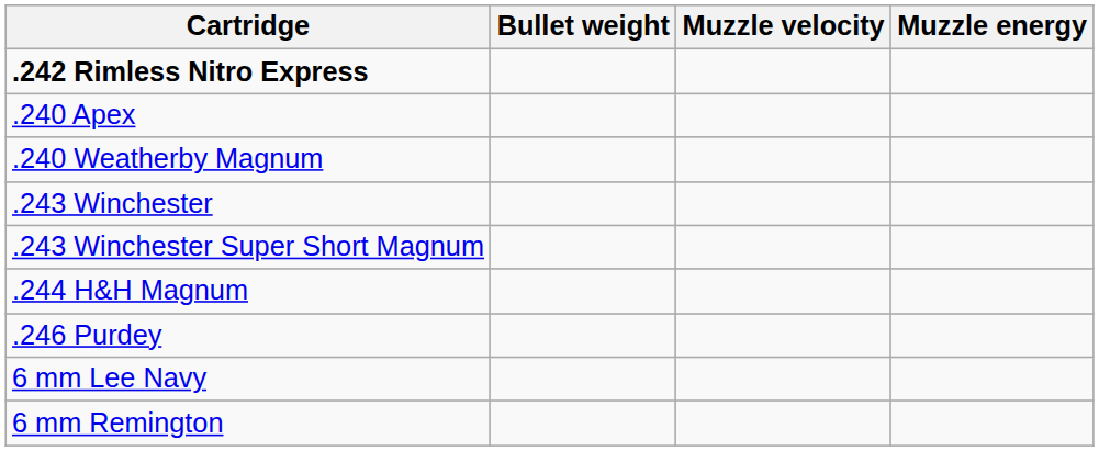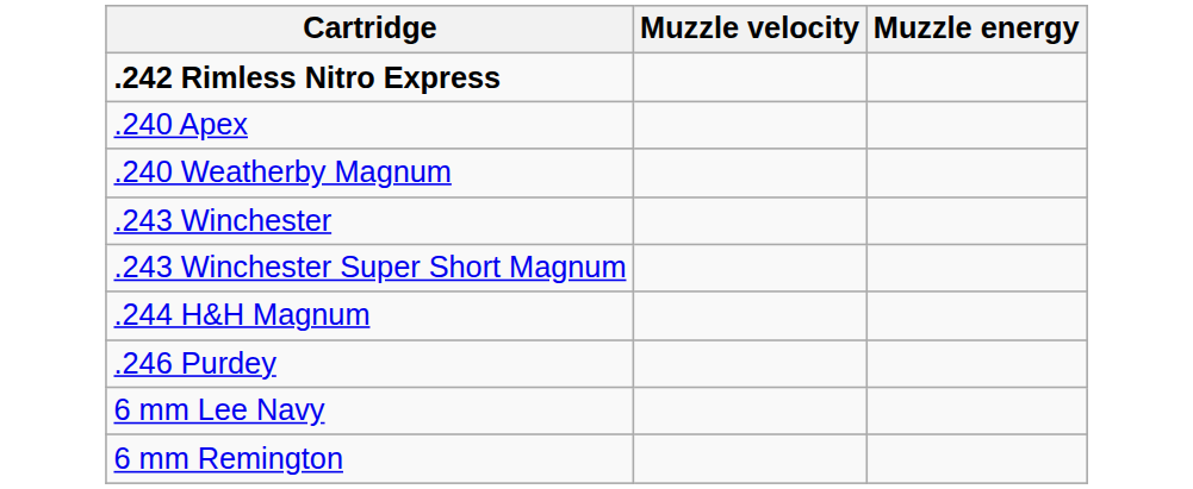 <table class="wikitable sortable" style="margin:auto;">
 <tr>
 <th>Cartridge</th>
-<th>Bullet weight</th>
 <th>Muzzle velocity</th>
 <th>Muzzle energy</th>
 </tr>
 <tr>
 <td><strong>.242 Rimless Nitro Express</strong></td>
 <td></td>
 <td></td>
-<td></td>
 </tr>
 <tr>
 <td><a href='#'>.240 Apex</a></td>
-<td></td>
 <td></td>
 <td></td>
 </tr>
 <tr>
 <td><a href='#'>.240 Weatherby Magnum</a></td>
 <td></td>
 <td></td>
-<td></td>
 </tr>
 <tr>
 <td><a href='#'>.243 Winchester</a></td>
-<td></td>
 <td></td>
 <td></td>
 </tr>
 <tr>
 <td><a href='#'>.243 Winchester Super Short Magnum</a></td>
 <td></td>
 <td></td>
-<td></td>
 </tr>
 <tr>
 <td><a href='#'>.244 H&H Magnum</a></td>
-<td></td>
 <td></td>
 <td></td>
 </tr>
 <tr>
 <td><a href='#'>.246 Purdey</a></td>
 <td></td>
 <td></td>
-<td></td>
 </tr>
 <tr>
 <td><a href='#'>6 mm Lee Navy</a></td>
-<td></td>
 <td></td>
 <td></td>
 </tr>
 <tr>
 <td><a href='#'>6 mm Remington</a></td>
 <td></td>
 <td></td>
-<td></td>
 </tr>
 </table>
